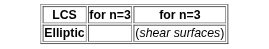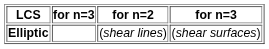 <table align="center" | border="1">
 <tr>
 <th scope="col">LCS</th>
 <th scope="col"> for n=3</th>
+<th scope="col"> for n=2</th>
 <th scope="col"> for n=3</th>
 </tr>
 <tr style="text-align: center">
 <th scope="row">Elliptic</th>
 <td></td>
+<td> (<em>shear lines</em>)</td>
 <td> (<em>shear surfaces</em>)</td>
 </tr>
 </table>
